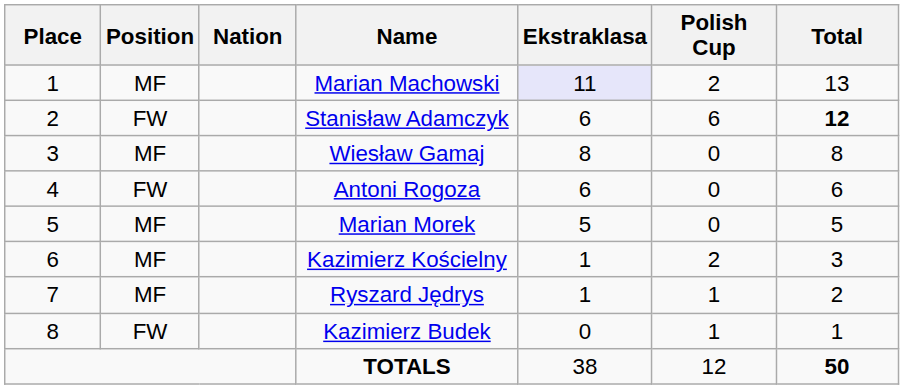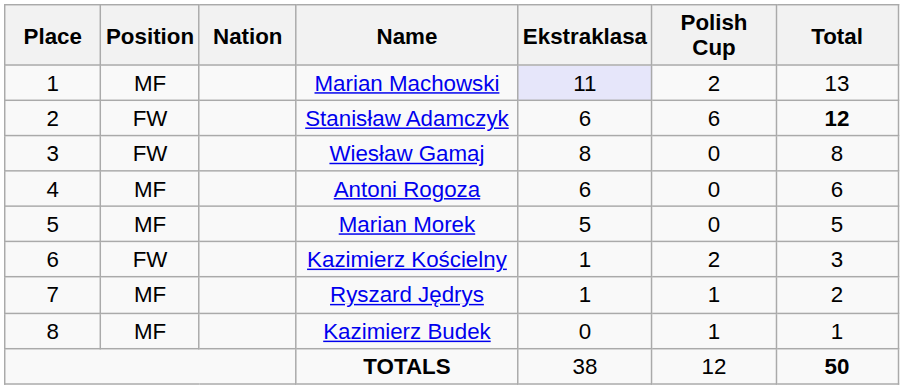 <table class="wikitable" style="font-size: 95%; text-align: center;">
 <tr>
 <th width=60>Place</th>
 <th width=60>Position</th>
 <th width=60>Nation</th>
 <th width=150>Name</th>
 <th width=80>Ekstraklasa</th>
 <th width=80>Polish Cup</th>
 <th width=80><strong>Total</strong></th>
 </tr>
 <tr>
 <td>1</td>
 <td>MF</td>
 <td></td>
 <td><a href='#'>Marian Machowski</a></td>
 <td style="background: lavender;">11</td>
 <td>2</td>
 <td>13</td>
 </tr>
 <tr>
 <td>2</td>
 <td>FW</td>
 <td></td>
 <td><a href='#'>Stanisław Adamczyk</a></td>
 <td>6</td>
 <td>6</td>
 <td><strong>12</strong></td>
 </tr>
 <tr>
 <td>3</td>
-<td>MF</td>
+<td>FW</td>
 <td></td>
 <td><a href='#'>Wiesław Gamaj</a></td>
 <td>8</td>
 <td>0</td>
 <td>8</td>
 </tr>
 <tr>
 <td>4</td>
-<td>FW</td>
+<td>MF</td>
 <td></td>
 <td><a href='#'>Antoni Rogoza</a></td>
 <td>6</td>
 <td>0</td>
 <td>6</td>
 </tr>
 <tr>
 <td>5</td>
 <td>MF</td>
 <td></td>
 <td><a href='#'>Marian Morek</a></td>
 <td>5</td>
 <td>0</td>
 <td>5</td>
 </tr>
 <tr>
 <td>6</td>
-<td>MF</td>
+<td>FW</td>
 <td></td>
 <td><a href='#'>Kazimierz Kościelny</a></td>
 <td>1</td>
 <td>2</td>
 <td>3</td>
 </tr>
 <tr>
 <td>7</td>
 <td>MF</td>
 <td></td>
 <td><a href='#'>Ryszard Jędrys</a></td>
 <td>1</td>
 <td>1</td>
 <td>2</td>
 </tr>
 <tr>
 <td>8</td>
-<td>FW</td>
+<td>MF</td>
 <td></td>
 <td><a href='#'>Kazimierz Budek</a></td>
 <td>0</td>
 <td>1</td>
 <td>1</td>
 </tr>
 <tr>
 <td colspan="3"></td>
 <td><strong>TOTALS</strong></td>
 <td>38</td>
 <td>12</td>
 <td><strong>50</strong></td>
 </tr>
 </table>
